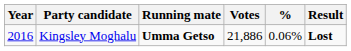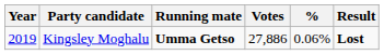 <table class="wikitable">
 <tr>
 <th>Year</th>
 <th>Party candidate</th>
 <th>Running mate</th>
 <th>Votes</th>
 <th>%</th>
 <th>Result</th>
 </tr>
 <tr>
-<td><a href='#'>2016</a></td>
+<td><a href='#'>2019</a></td>
 <td><a href='#'>Kingsley Moghalu</a></td>
 <td><strong>Umma Getso</strong></td>
-<td>21,886</td>
+<td>27,886</td>
 <td>0.06%</td>
 <td><strong>Lost </strong></td>
 </tr>
 </table>
